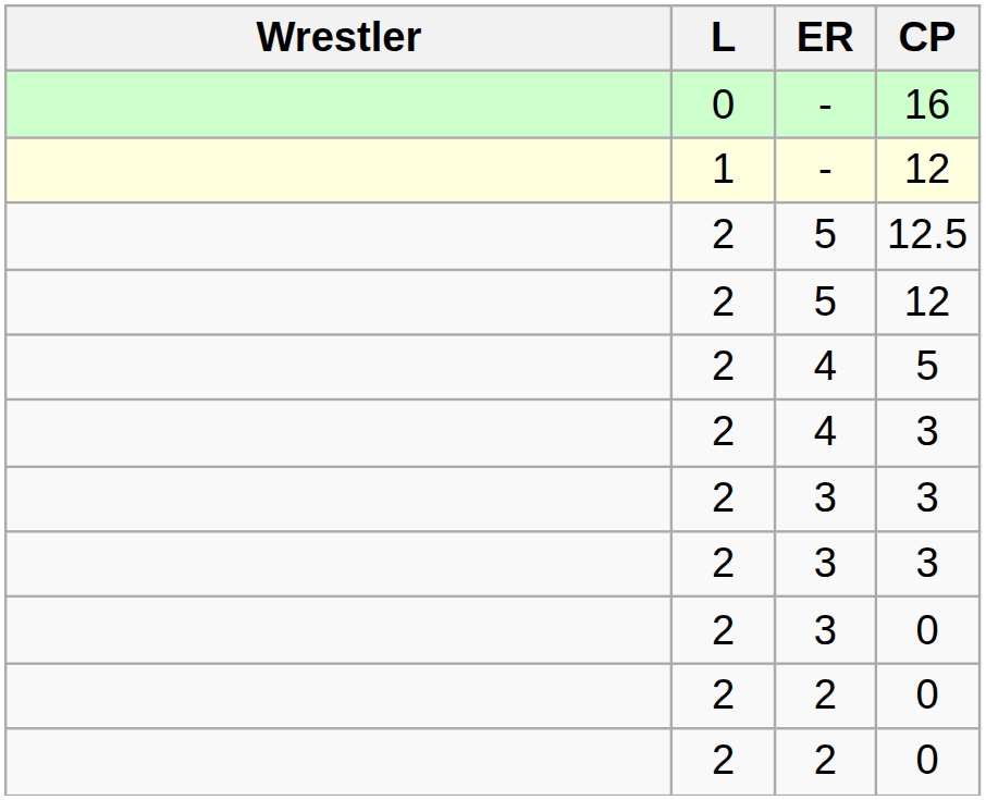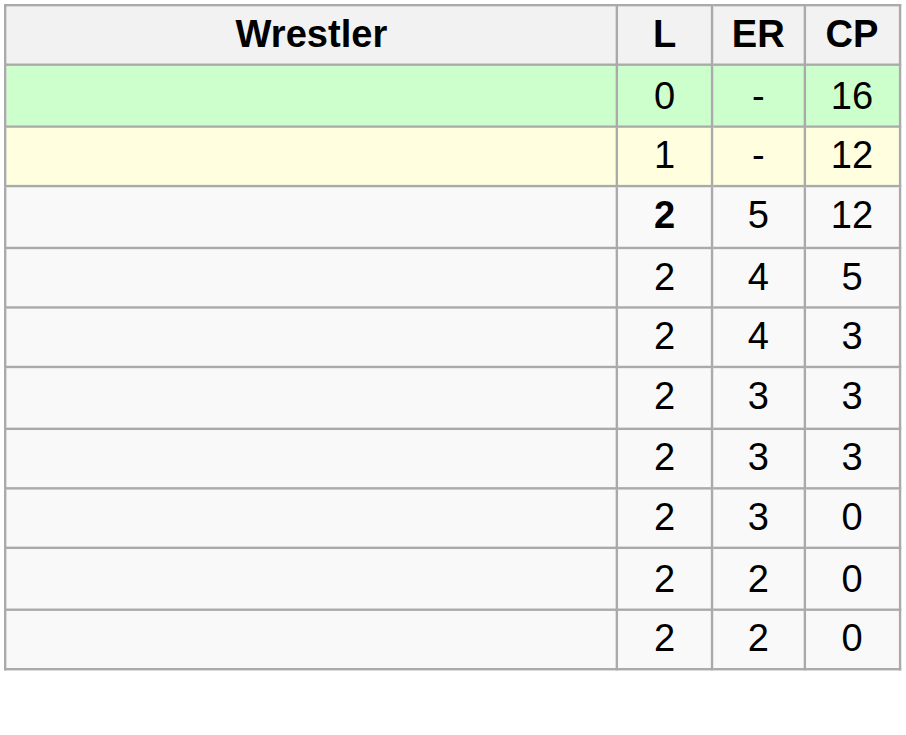 <table class="wikitable" style="text-align: center;" |>
 <tr>
 <th width="250">Wrestler</th>
 <th width="32">L</th>
 <th width="32">ER</th>
 <th width="32">CP</th>
 </tr>
 <tr bgcolor="ccffcc">
 <td style="text-align:left;"></td>
 <td>0</td>
 <td>-</td>
 <td>16</td>
 </tr>
 <tr bgcolor="lightyellow">
 <td style="text-align:left;"></td>
 <td>1</td>
 <td>-</td>
 <td>12</td>
 </tr>
 <tr>
 <td style="text-align:left;"></td>
-<td>2</td>
-<td>5</td>
-<td>12.5</td>
-</tr>
-<tr>
-<td style="text-align:left;"></td>
-<td>2</td>
+<td><strong>2</strong></td>
 <td>5</td>
 <td>12</td>
 </tr>
 <tr>
 <td style="text-align:left;"></td>
 <td>2</td>
 <td>4</td>
 <td>5</td>
 </tr>
 <tr>
 <td style="text-align:left;"></td>
 <td>2</td>
 <td>4</td>
 <td>3</td>
 </tr>
 <tr>
 <td style="text-align:left;"></td>
 <td>2</td>
 <td>3</td>
 <td>3</td>
 </tr>
 <tr>
 <td style="text-align:left;"></td>
 <td>2</td>
 <td>3</td>
 <td>3</td>
 </tr>
 <tr>
 <td style="text-align:left;"></td>
 <td>2</td>
 <td>3</td>
 <td>0</td>
 </tr>
 <tr>
 <td style="text-align:left;"></td>
 <td>2</td>
 <td>2</td>
 <td>0</td>
 </tr>
 <tr>
 <td style="text-align:left;"></td>
 <td>2</td>
 <td>2</td>
 <td>0</td>
 </tr>
 </table>
